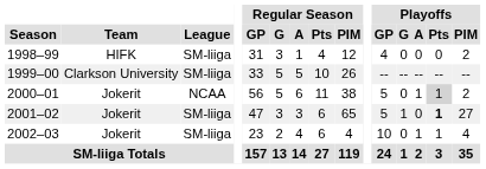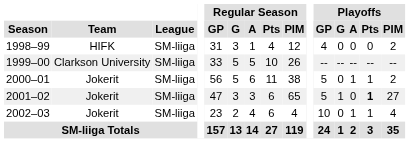 <table BORDER="0" CELLPADDING="3" CELLSPACING="0" ID="Table3">
 <tr ALIGN="center" bgcolor="#e0e0e0">
 <th ALIGN="center" colspan="3" bgcolor="#ffffff"> </th>
 <th ALIGN="center" rowspan="99" bgcolor="#ffffff"> </th>
 <th ALIGN="center" colspan="5">Regular Season</th>
 <th ALIGN="center" rowspan="99" bgcolor="#ffffff"> </th>
 <th ALIGN="center" colspan="5">Playoffs</th>
 </tr>
 <tr ALIGN="center" bgcolor="#e0e0e0">
 <th ALIGN="center">Season</th>
 <th ALIGN="center">Team</th>
 <th ALIGN="center">League</th>
 <th ALIGN="center">GP</th>
 <th ALIGN="center">G</th>
 <th ALIGN="center">A</th>
 <th ALIGN="center">Pts</th>
 <th ALIGN="center">PIM</th>
 <th ALIGN="center">GP</th>
 <th ALIGN="center">G</th>
 <th ALIGN="center">A</th>
 <th ALIGN="center">Pts</th>
 <th ALIGN="center">PIM</th>
 </tr>
 <tr ALIGN="center">
 <td ALIGN="center">1998–99</td>
 <td ALIGN="center">HIFK</td>
 <td ALIGN="center">SM-liiga</td>
 <td ALIGN="center">31</td>
 <td ALIGN="center">3</td>
 <td ALIGN="center">1</td>
 <td ALIGN="center">4</td>
 <td ALIGN="center">12</td>
 <td ALIGN="center">4</td>
 <td ALIGN="center">0</td>
 <td ALIGN="center">0</td>
 <td ALIGN="center">0</td>
 <td ALIGN="center">2</td>
 </tr>
 <tr ALIGN="center" bgcolor="#f0f0f0">
 <td ALIGN="center">1999–00</td>
 <td ALIGN="center">Clarkson University</td>
 <td ALIGN="center">SM-liiga</td>
 <td ALIGN="center">33</td>
 <td ALIGN="center">5</td>
 <td ALIGN="center">5</td>
 <td ALIGN="center">10</td>
 <td ALIGN="center">26</td>
 <td ALIGN="center">--</td>
 <td ALIGN="center">--</td>
 <td ALIGN="center">--</td>
 <td ALIGN="center">--</td>
 <td ALIGN="center">--</td>
 </tr>
 <tr ALIGN="center">
 <td ALIGN="center">2000–01</td>
 <td ALIGN="center">Jokerit</td>
-<td ALIGN="center">NCAA</td>
+<td ALIGN="center">SM-liiga</td>
 <td ALIGN="center">56</td>
 <td ALIGN="center">5</td>
 <td ALIGN="center">6</td>
 <td ALIGN="center">11</td>
 <td ALIGN="center">38</td>
 <td ALIGN="center">5</td>
 <td ALIGN="center">0</td>
 <td ALIGN="center">1</td>
-<td ALIGN="center" style="background: lightgrey;">1</td>
+<td ALIGN="center">1</td>
 <td ALIGN="center">2</td>
 </tr>
 <tr ALIGN="center" bgcolor="#f0f0f0">
 <td ALIGN="center">2001–02</td>
 <td ALIGN="center">Jokerit</td>
 <td ALIGN="center">SM-liiga</td>
 <td ALIGN="center">47</td>
 <td ALIGN="center">3</td>
 <td ALIGN="center">3</td>
 <td ALIGN="center">6</td>
 <td ALIGN="center">65</td>
 <td ALIGN="center">5</td>
 <td ALIGN="center">1</td>
 <td ALIGN="center">0</td>
 <td ALIGN="center"><strong>1</strong></td>
 <td ALIGN="center">27</td>
 </tr>
 <tr ALIGN="center">
 <td ALIGN="center">2002–03</td>
 <td ALIGN="center">Jokerit</td>
 <td ALIGN="center">SM-liiga</td>
 <td ALIGN="center">23</td>
 <td ALIGN="center">2</td>
 <td ALIGN="center">4</td>
 <td ALIGN="center">6</td>
 <td ALIGN="center">4</td>
 <td ALIGN="center">10</td>
 <td ALIGN="center">0</td>
 <td ALIGN="center">1</td>
 <td ALIGN="center">1</td>
 <td ALIGN="center">4</td>
 </tr>
 <tr ALIGN="center" bgcolor="#e0e0e0">
 <th colspan="3">SM-liiga Totals</th>
 <th ALIGN="center">157</th>
 <th ALIGN="center">13</th>
 <th ALIGN="center">14</th>
 <th ALIGN="center">27</th>
 <th ALIGN="center">119</th>
 <th ALIGN="center">24</th>
 <th ALIGN="center">1</th>
 <th ALIGN="center">2</th>
 <th ALIGN="center">3</th>
 <th ALIGN="center">35</th>
 </tr>
 </table>
